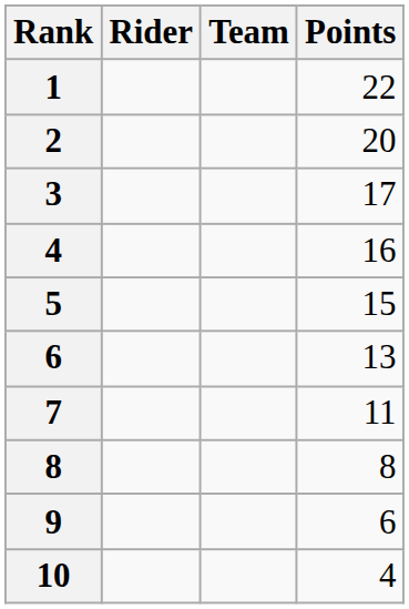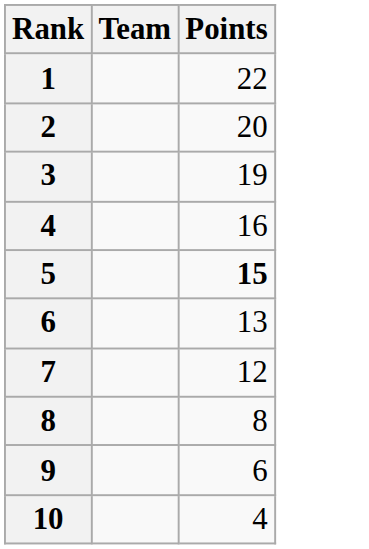 <table class="wikitable">
 <tr>
 <th scope="col">Rank</th>
-<th scope="col">Rider</th>
 <th scope="col">Team</th>
 <th scope="col">Points</th>
 </tr>
 <tr>
 <th scope="row">1</th>
-<td> </td>
 <td></td>
 <td style="text-align:right;">22</td>
 </tr>
 <tr>
 <th scope="row">2</th>
 <td></td>
-<td></td>
 <td style="text-align:right;">20</td>
 </tr>
 <tr>
 <th scope="row">3</th>
 <td></td>
-<td></td>
-<td style="text-align:right;">17</td>
+<td style="text-align:right;">19</td>
 </tr>
 <tr>
 <th scope="row">4</th>
-<td></td>
 <td></td>
 <td style="text-align:right;">16</td>
 </tr>
 <tr>
 <th scope="row">5</th>
-<td> </td>
 <td></td>
-<td style="text-align:right;">15</td>
+<td style="text-align:right;"><strong>15</strong></td>
 </tr>
 <tr>
 <th scope="row">6</th>
-<td></td>
 <td></td>
 <td style="text-align:right;">13</td>
 </tr>
 <tr>
 <th scope="row">7</th>
 <td></td>
-<td></td>
-<td style="text-align:right;">11</td>
+<td style="text-align:right;">12</td>
 </tr>
 <tr>
 <th scope="row">8</th>
-<td></td>
 <td></td>
 <td style="text-align:right;">8</td>
 </tr>
 <tr>
 <th scope="row">9</th>
 <td></td>
-<td></td>
 <td style="text-align:right;">6</td>
 </tr>
 <tr>
 <th scope="row">10</th>
 <td></td>
-<td></td>
 <td style="text-align:right;">4</td>
 </tr>
 </table>
